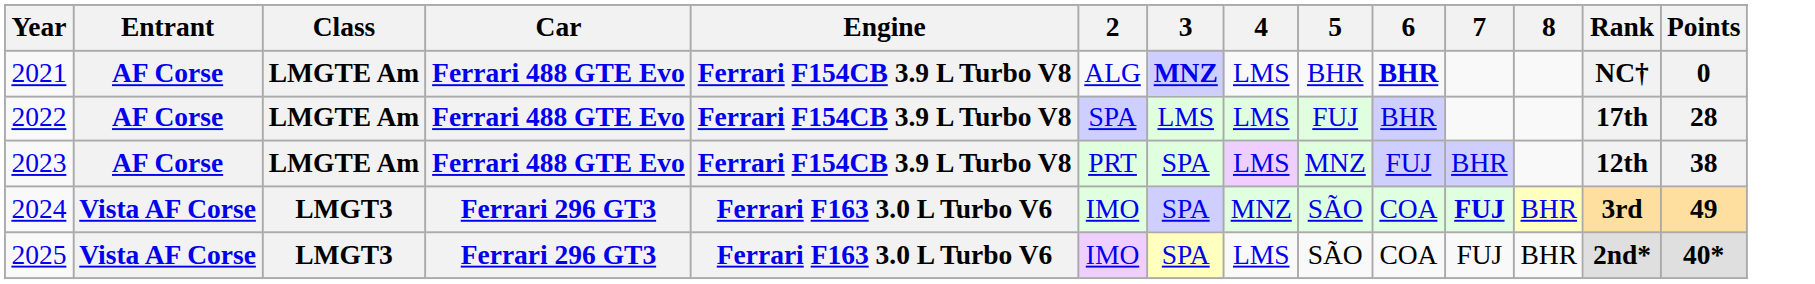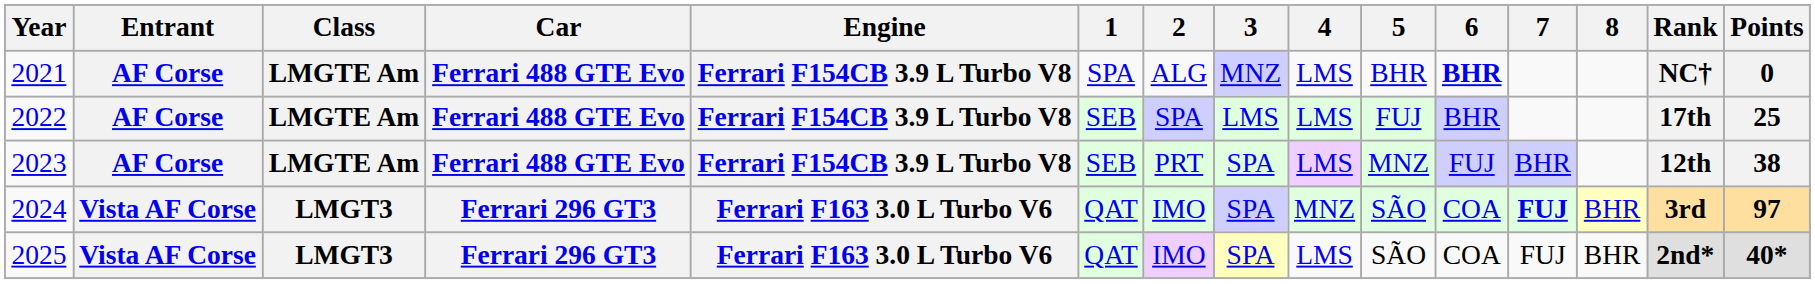 <table class="wikitable" style="text-align:center; font-size:90%">
 <tr>
 <th>Year</th>
 <th>Entrant</th>
 <th>Class</th>
 <th>Car</th>
 <th>Engine</th>
+<th>1</th>
 <th>2</th>
 <th>3</th>
 <th>4</th>
 <th>5</th>
 <th>6</th>
 <th>7</th>
 <th>8</th>
 <th>Rank</th>
 <th>Points</th>
 </tr>
 <tr>
 <td><a href='#'>2021</a></td>
 <th><a href='#'>AF Corse</a></th>
 <th>LMGTE Am</th>
 <th><a href='#'>Ferrari 488 GTE Evo</a></th>
 <th><a href='#'>Ferrari</a> <a href='#'>F154CB</a> 3.9 L Turbo V8</th>
+<td style="background:#;"><a href='#'>SPA</a></td>
 <td style="background:#;"><a href='#'>ALG</a></td>
-<td style="background:#CFCFFF;"><strong><a href='#'>MNZ</a><br></strong></td>
+<td style="background:#CFCFFF;"><a href='#'>MNZ</a><br></td>
 <td style="background:#;"><a href='#'>LMS</a></td>
 <td style="background:#;"><a href='#'>BHR</a></td>
 <td style="background:#;"><strong><a href='#'>BHR</a></strong></td>
 <td></td>
 <td></td>
 <th>NC†</th>
 <th>0</th>
 </tr>
 <tr>
 <td><a href='#'>2022</a></td>
 <th><a href='#'>AF Corse</a></th>
 <th>LMGTE Am</th>
 <th><a href='#'>Ferrari 488 GTE Evo</a></th>
 <th><a href='#'>Ferrari</a> <a href='#'>F154CB</a> 3.9 L Turbo V8</th>
+<td style="background:#DFFFDF;"><a href='#'>SEB</a><br></td>
 <td style="background:#CFCFFF;"><a href='#'>SPA</a><br></td>
 <td style="background:#DFFFDF;"><a href='#'>LMS</a><br></td>
 <td style="background:#DFFFDF;"><a href='#'>LMS</a><br></td>
 <td style="background:#DFFFDF;"><a href='#'>FUJ</a><br></td>
 <td style="background:#CFCFFF;"><a href='#'>BHR</a><br></td>
 <td></td>
 <td></td>
 <th>17th</th>
-<th>28</th>
+<th>25</th>
 </tr>
 <tr>
 <td><a href='#'>2023</a></td>
 <th><a href='#'>AF Corse</a></th>
 <th>LMGTE Am</th>
 <th><a href='#'>Ferrari 488 GTE Evo</a></th>
 <th><a href='#'>Ferrari</a> <a href='#'>F154CB</a> 3.9 L Turbo V8</th>
+<td style="background:#DFFFDF;"><a href='#'>SEB</a><br></td>
 <td style="background:#DFFFDF;"><a href='#'>PRT</a><br></td>
 <td style="background:#DFFFDF;"><a href='#'>SPA</a><br></td>
 <td style="background:#EFCFFF;"><a href='#'>LMS</a><br></td>
 <td style="background:#DFFFDF;"><a href='#'>MNZ</a><br></td>
 <td style="background:#CFCFFF;"><a href='#'>FUJ</a><br></td>
 <td style="background:#CFCFFF;"><a href='#'>BHR</a><br></td>
 <td></td>
 <th>12th</th>
 <th>38</th>
 </tr>
 <tr>
 <td><a href='#'>2024</a></td>
 <th><a href='#'>Vista AF Corse</a></th>
 <th>LMGT3</th>
 <th><a href='#'>Ferrari 296 GT3</a></th>
 <th><a href='#'>Ferrari</a> <a href='#'>F163</a> 3.0 L Turbo V6</th>
+<td style="background:#DFFFDF;"><a href='#'>QAT</a><br></td>
 <td style="background:#DFFFDF;"><a href='#'>IMO</a><br></td>
 <td style="background:#CFCFFF;"><a href='#'>SPA</a><br></td>
 <td style="background:#DFFFDF;"><a href='#'>MNZ</a><br></td>
 <td style="background:#DFFFDF;"><a href='#'>SÃO</a><br></td>
 <td style="background:#DFFFDF;"><a href='#'>COA</a><br></td>
 <td style="background:#DFFFDF;"><strong><a href='#'>FUJ</a></strong><br></td>
 <td style="background:#FFFFBF;"><a href='#'>BHR</a><br></td>
 <th style="background:#FFDF9F;">3rd</th>
-<th style="background:#FFDF9F;">49</th>
+<th style="background:#FFDF9F;">97</th>
 </tr>
 <tr>
 <td><a href='#'>2025</a></td>
 <th><a href='#'>Vista AF Corse</a></th>
 <th>LMGT3</th>
 <th><a href='#'>Ferrari 296 GT3</a></th>
 <th><a href='#'>Ferrari</a> <a href='#'>F163</a> 3.0 L Turbo V6</th>
+<td style="background:#DFFFDF;"><a href='#'>QAT</a><br></td>
 <td style="background:#EFCFFF;"><a href='#'>IMO</a><br></td>
 <td style="background:#FFFFBF;"><a href='#'>SPA</a><br></td>
 <td style="background:#;"><a href='#'>LMS</a><br></td>
 <td style="background:#;">SÃO<br></td>
 <td style="background:#;">COA<br></td>
 <td style="background:#;">FUJ<br></td>
 <td style="background:#;">BHR<br></td>
 <th style="background:#DFDFDF;">2nd*</th>
 <th style="background:#DFDFDF;">40*</th>
 </tr>
 </table>
